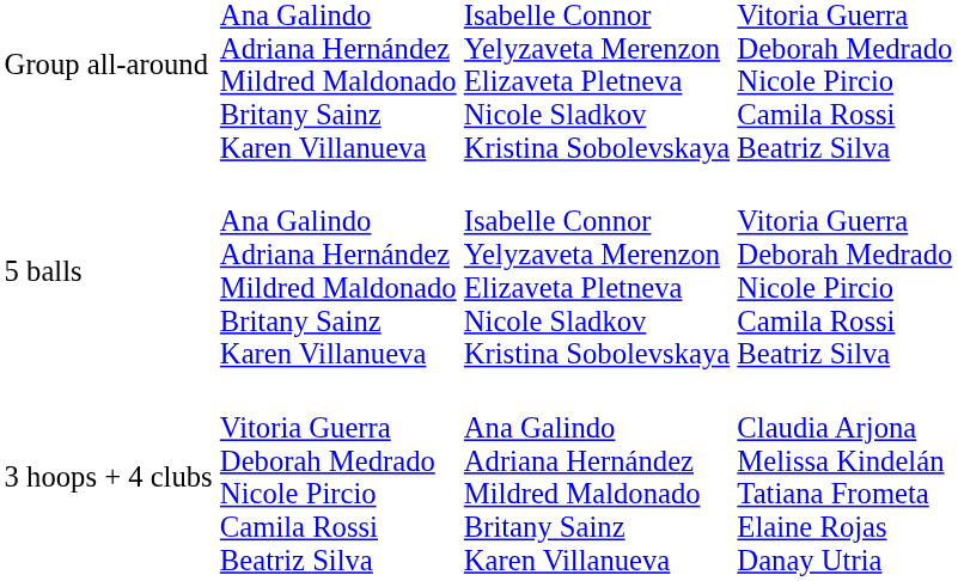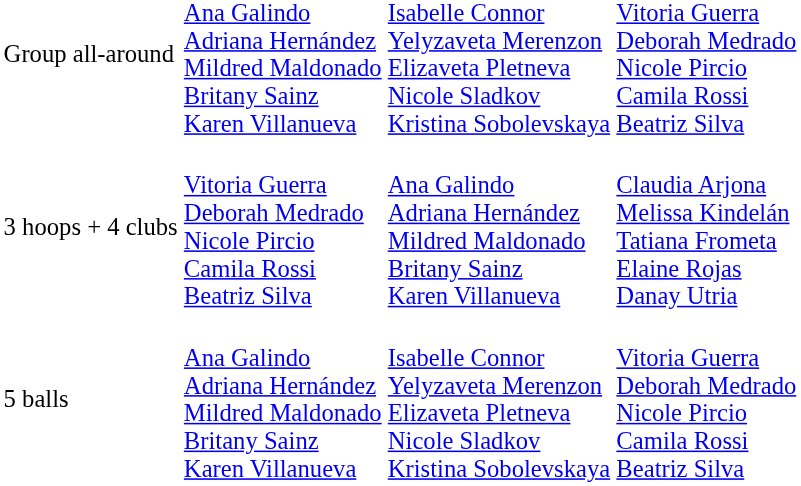 <table>
 <tr>
 <td>Group all-around<br></td>
-<td><br><a href='#'>Ana Galindo</a><br><a href='#'>Adriana Hernández</a><br><a href='#'>Mildred Maldonado</a><br><a href='#'>Britany Sainz</a><br><a href='#'>Karen Villanueva</a></td>
-<td><br><a href='#'>Isabelle Connor</a><br><a href='#'>Yelyzaveta Merenzon</a><br><a href='#'>Elizaveta Pletneva</a><br><a href='#'>Nicole Sladkov</a><br><a href='#'>Kristina Sobolevskaya</a></td>
-<td><br><a href='#'>Vitoria Guerra</a><br><a href='#'>Deborah Medrado</a><br><a href='#'>Nicole Pircio</a><br><a href='#'>Camila Rossi</a><br><a href='#'>Beatriz Silva</a></td>
-</tr>
-<tr>
-<td>5 balls <br></td>
 <td><br><a href='#'>Ana Galindo</a><br><a href='#'>Adriana Hernández</a><br><a href='#'>Mildred Maldonado</a><br><a href='#'>Britany Sainz</a><br><a href='#'>Karen Villanueva</a></td>
 <td><br><a href='#'>Isabelle Connor</a><br><a href='#'>Yelyzaveta Merenzon</a><br><a href='#'>Elizaveta Pletneva</a><br><a href='#'>Nicole Sladkov</a><br><a href='#'>Kristina Sobolevskaya</a></td>
 <td><br><a href='#'>Vitoria Guerra</a><br><a href='#'>Deborah Medrado</a><br><a href='#'>Nicole Pircio</a><br><a href='#'>Camila Rossi</a><br><a href='#'>Beatriz Silva</a></td>
 </tr>
 <tr>
 <td>3 hoops + 4 clubs <br></td>
 <td><br><a href='#'>Vitoria Guerra</a><br><a href='#'>Deborah Medrado</a><br><a href='#'>Nicole Pircio</a><br><a href='#'>Camila Rossi</a><br><a href='#'>Beatriz Silva</a></td>
 <td><br><a href='#'>Ana Galindo</a><br><a href='#'>Adriana Hernández</a><br><a href='#'>Mildred Maldonado</a><br><a href='#'>Britany Sainz</a><br><a href='#'>Karen Villanueva</a></td>
 <td><br><a href='#'>Claudia Arjona</a><br><a href='#'>Melissa Kindelán</a><br><a href='#'>Tatiana Frometa</a><br><a href='#'>Elaine Rojas</a><br><a href='#'>Danay Utria</a></td>
 </tr>
+<tr>
+<td>5 balls <br></td>
+<td><br><a href='#'>Ana Galindo</a><br><a href='#'>Adriana Hernández</a><br><a href='#'>Mildred Maldonado</a><br><a href='#'>Britany Sainz</a><br><a href='#'>Karen Villanueva</a></td>
+<td><br><a href='#'>Isabelle Connor</a><br><a href='#'>Yelyzaveta Merenzon</a><br><a href='#'>Elizaveta Pletneva</a><br><a href='#'>Nicole Sladkov</a><br><a href='#'>Kristina Sobolevskaya</a></td>
+<td><br><a href='#'>Vitoria Guerra</a><br><a href='#'>Deborah Medrado</a><br><a href='#'>Nicole Pircio</a><br><a href='#'>Camila Rossi</a><br><a href='#'>Beatriz Silva</a></td>
+</tr>
 </table>
